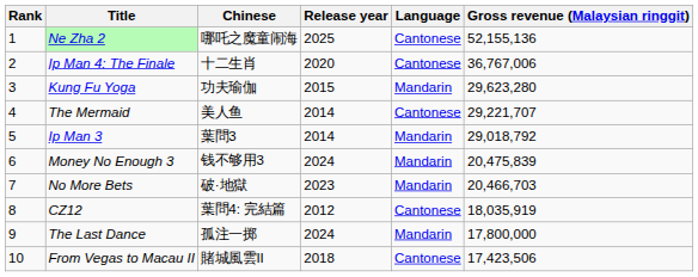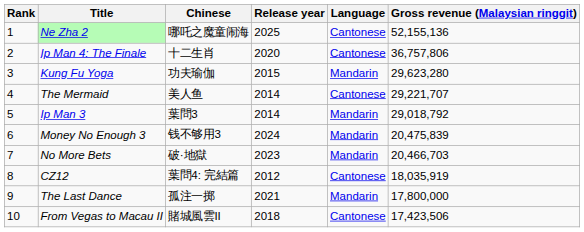 <table class="wikitable">
 <tr>
 <th>Rank</th>
 <th>Title</th>
 <th>Chinese</th>
 <th>Release year</th>
 <th>Language</th>
 <th>Gross revenue (<a href='#'>Malaysian ringgit</a>)</th>
 </tr>
 <tr>
 <td>1</td>
 <td scope="row" style="background:#b6fcb6;" !><em><a href='#'>Ne Zha 2</a></em></td>
 <td>哪吒之魔童闹海</td>
 <td>2025</td>
 <td><a href='#'>Cantonese</a></td>
 <td>52,155,136</td>
 </tr>
 <tr>
 <td>2</td>
 <td><em><a href='#'>Ip Man 4: The Finale</a></em></td>
 <td>十二生肖</td>
 <td>2020</td>
 <td><a href='#'>Cantonese</a></td>
-<td>36,767,006</td>
+<td>36,757,806</td>
 </tr>
 <tr>
 <td>3</td>
 <td><em><a href='#'>Kung Fu Yoga</a></em></td>
 <td>功夫瑜伽</td>
 <td>2015</td>
 <td><a href='#'>Mandarin</a></td>
 <td>29,623,280</td>
 </tr>
 <tr>
 <td>4</td>
 <td><em>The Mermaid</em></td>
 <td>美人鱼</td>
 <td>2014</td>
 <td><a href='#'>Cantonese</a></td>
 <td>29,221,707</td>
 </tr>
 <tr>
 <td>5</td>
 <td><em><a href='#'>Ip Man 3</a></em></td>
 <td>葉問3</td>
 <td>2014</td>
 <td><a href='#'>Mandarin</a></td>
 <td>29,018,792</td>
 </tr>
 <tr>
 <td>6</td>
 <td><em>Money No Enough 3</em></td>
 <td>钱不够用3</td>
 <td>2024</td>
 <td><a href='#'>Mandarin</a></td>
 <td>20,475,839</td>
 </tr>
 <tr>
 <td>7</td>
 <td><em>No More Bets</em></td>
 <td>破·地獄</td>
 <td>2023</td>
 <td><a href='#'>Mandarin</a></td>
 <td>20,466,703</td>
 </tr>
 <tr>
 <td>8</td>
 <td><em>CZ12</em></td>
 <td>葉問4: 完結篇</td>
 <td>2012</td>
 <td><a href='#'>Cantonese</a></td>
 <td>18,035,919</td>
 </tr>
 <tr>
 <td>9</td>
 <td><em>The Last Dance</em></td>
 <td>孤注一掷</td>
-<td>2024</td>
+<td>2021</td>
 <td><a href='#'>Mandarin</a></td>
 <td>17,800,000</td>
 </tr>
 <tr>
 <td>10</td>
 <td><em>From Vegas to Macau II</em></td>
 <td>賭城風雲II</td>
 <td>2018</td>
 <td><a href='#'>Cantonese</a></td>
 <td>17,423,506</td>
 </tr>
 </table>
